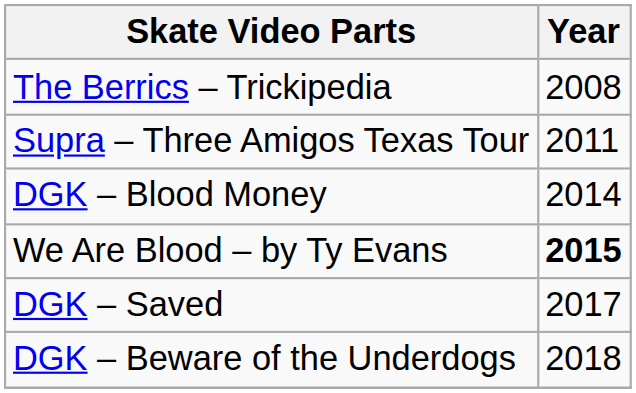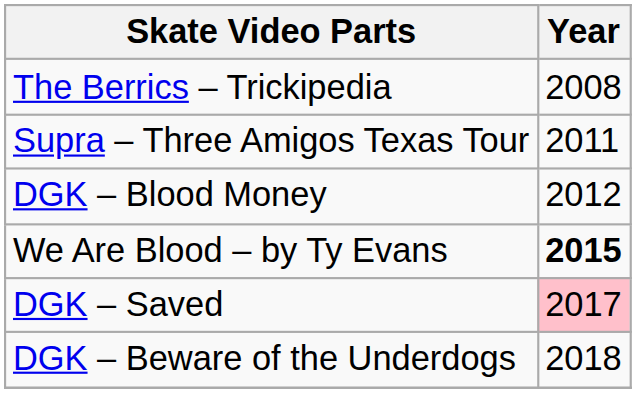 <table class="wikitable">
 <tr>
 <th>Skate Video Parts</th>
 <th>Year</th>
 </tr>
 <tr>
 <td><a href='#'>The Berrics</a> – Trickipedia</td>
 <td>2008</td>
 </tr>
 <tr>
 <td><a href='#'>Supra</a> – Three Amigos Texas Tour</td>
 <td>2011</td>
 </tr>
 <tr>
 <td><a href='#'>DGK</a> – Blood Money</td>
-<td>2014</td>
+<td>2012</td>
 </tr>
 <tr>
 <td>We Are Blood – by Ty Evans</td>
 <td><strong>2015</strong></td>
 </tr>
 <tr>
 <td><a href='#'>DGK</a> – Saved</td>
-<td>2017</td>
+<td style="background: pink;">2017</td>
 </tr>
 <tr>
 <td><a href='#'>DGK</a> – Beware of the Underdogs</td>
 <td>2018</td>
 </tr>
 <tr>
 </tr>
 </table>
